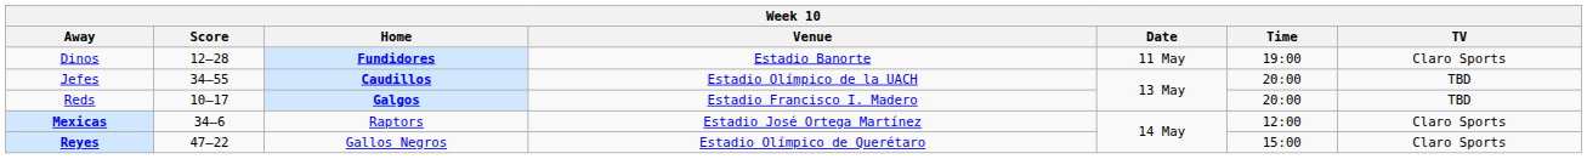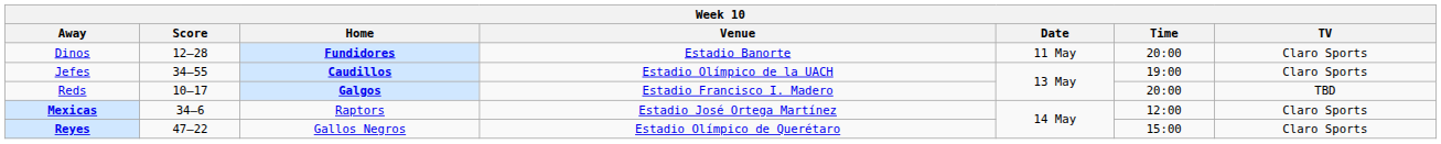 <table class="wikitable mw-collapsible" style="width:100%;">
 <tr>
 <th colspan="8">Week 10</th>
 </tr>
 <tr>
 <th>Away</th>
 <th>Score</th>
 <th>Home</th>
 <th>Venue</th>
 <th>Date</th>
 <th>Time</th>
 <th>TV</th>
 </tr>
 <tr align="center">
 <td><a href='#'>Dinos</a></td>
 <td>12–28</td>
 <td bgcolor="#D0E7FF"><strong><a href='#'>Fundidores</a></strong></td>
 <td><a href='#'>Estadio Banorte</a></td>
 <td>11 May</td>
-<td>19:00</td>
+<td>20:00</td>
 <td>Claro Sports</td>
 </tr>
 <tr align="center">
 <td><a href='#'>Jefes</a></td>
 <td>34–55</td>
 <td bgcolor="#D0E7FF"><strong><a href='#'>Caudillos</a></strong></td>
 <td><a href='#'>Estadio Olímpico de la UACH</a></td>
 <td rowspan=2>13 May</td>
-<td>20:00</td>
-<td>TBD</td>
+<td>19:00</td>
+<td>Claro Sports</td>
 </tr>
 <tr align="center">
 <td><a href='#'>Reds</a></td>
 <td>10–17</td>
 <td bgcolor="#D0E7FF"><strong><a href='#'>Galgos</a></strong></td>
 <td><a href='#'>Estadio Francisco I. Madero</a></td>
 <td>20:00</td>
 <td>TBD</td>
 </tr>
 <tr align="center">
 <td bgcolor="#D0E7FF"><strong><a href='#'>Mexicas</a></strong></td>
 <td>34–6</td>
 <td><a href='#'>Raptors</a></td>
 <td><a href='#'>Estadio José Ortega Martínez</a></td>
 <td rowspan=2>14 May</td>
 <td>12:00</td>
 <td>Claro Sports</td>
 </tr>
 <tr align="center">
 <td bgcolor="#D0E7FF"><strong><a href='#'>Reyes</a></strong></td>
 <td>47–22</td>
 <td><a href='#'>Gallos Negros</a></td>
 <td><a href='#'>Estadio Olímpico de Querétaro</a></td>
 <td>15:00</td>
 <td>Claro Sports</td>
 </tr>
 </table>
